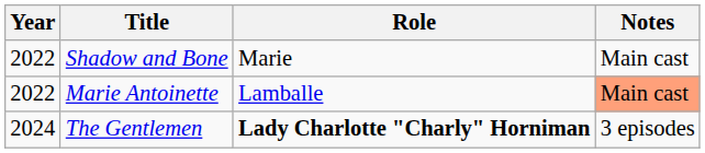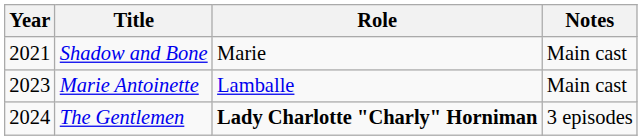 <table class="wikitable">
 <tr>
 <th>Year</th>
 <th>Title</th>
 <th>Role</th>
 <th>Notes</th>
 </tr>
 <tr>
-<td>2022</td>
+<td>2021</td>
 <td><em><a href='#'>Shadow and Bone</a></em></td>
 <td>Marie</td>
 <td>Main cast</td>
 </tr>
 <tr>
-<td>2022</td>
+<td>2023</td>
 <td><em><a href='#'>Marie Antoinette</a></em></td>
 <td><a href='#'>Lamballe</a></td>
-<td style="background: lightsalmon;">Main cast</td>
+<td>Main cast</td>
 </tr>
 <tr>
 <td>2024</td>
 <td><em><a href='#'>The Gentlemen</a></em></td>
 <td><strong>Lady Charlotte "Charly" Horniman</strong></td>
 <td>3 episodes</td>
 </tr>
 </table>
